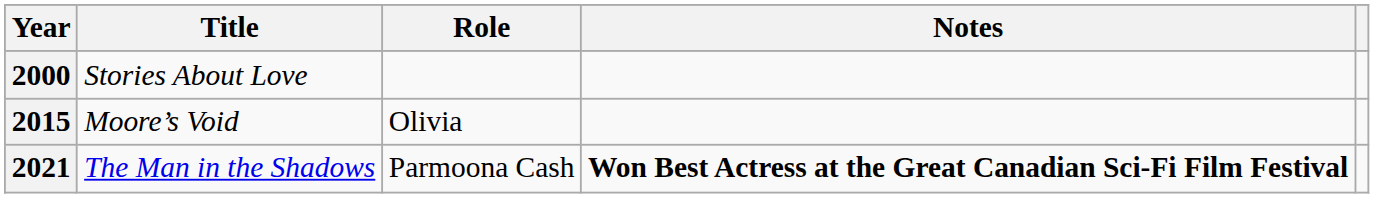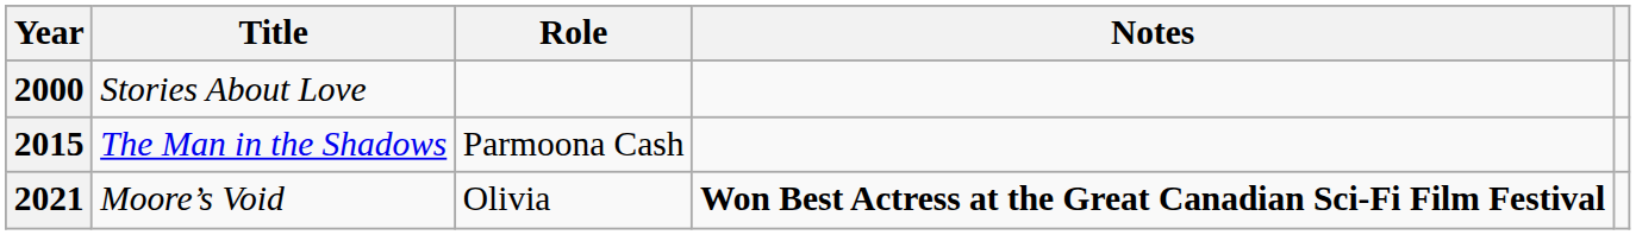 <table class="wikitable sortable plainrowheaders">
 <tr>
 <th scope="col">Year</th>
 <th scope="col">Title</th>
 <th scope="col">Role</th>
 <th scope="col" class="unsortable">Notes</th>
 <th scope="col" class="unsortable"></th>
 </tr>
 <tr>
 <th scope="row">2000</th>
 <td><em>Stories About Love</em></td>
 <td></td>
 <td></td>
 <td></td>
 </tr>
 <tr>
 <th scope="row">2015</th>
-<td><em>Moore’s Void</em></td>
-<td>Olivia</td>
+<td><em><a href='#'>The Man in the Shadows</a></em></td>
+<td>Parmoona Cash</td>
 <td></td>
 <td></td>
 </tr>
 <tr>
 <th scope="row">2021</th>
-<td><em><a href='#'>The Man in the Shadows</a></em></td>
-<td>Parmoona Cash</td>
+<td><em>Moore’s Void</em></td>
+<td>Olivia</td>
 <td><strong>Won Best Actress at the Great Canadian Sci-Fi Film Festival</strong></td>
 <td></td>
 </tr>
 </table>
